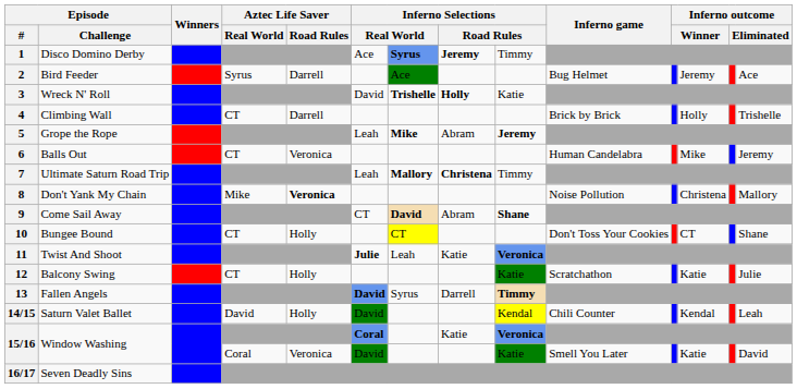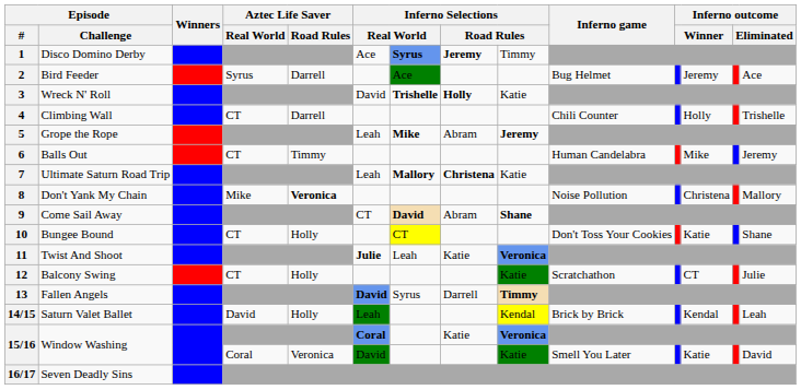 <table class="wikitable" style="font-size:90%; white-space:nowrap">
 <tr>
 <th colspan=2>Episode</th>
 <th rowspan=2>Winners</th>
 <th colspan=2>Aztec Life Saver</th>
 <th colspan=4>Inferno Selections</th>
 <th rowspan=2>Inferno game</th>
 <th colspan=4>Inferno outcome</th>
 </tr>
 <tr>
 <th>#</th>
 <th>Challenge</th>
 <th>Real World</th>
 <th>Road Rules</th>
 <th colspan=2>Real World</th>
 <th colspan=2>Road Rules</th>
 <th colspan=2>Winner</th>
 <th colspan=2>Eliminated</th>
 </tr>
 <tr>
 <th>1</th>
 <td>Disco Domino Derby</td>
 <td bgcolor="blue"></td>
 <td colspan=2 bgcolor="darkgray"></td>
 <td>Ace</td>
 <td bgcolor="cornflowerblue"><strong>Syrus</strong></td>
 <td><strong>Jeremy</strong></td>
 <td>Timmy</td>
 <td colspan=5 bgcolor="darkgray"></td>
 </tr>
 <tr>
 <th>2</th>
 <td>Bird Feeder</td>
 <td bgcolor="red"></td>
 <td>Syrus</td>
 <td>Darrell</td>
 <td></td>
 <td bgcolor="green"><span>Ace</span></td>
 <td></td>
 <td></td>
 <td>Bug Helmet</td>
 <td bgcolor="blue"></td>
 <td>Jeremy</td>
 <td bgcolor="red"></td>
 <td>Ace</td>
 </tr>
 <tr>
 <th>3</th>
 <td>Wreck N' Roll</td>
 <td bgcolor="blue"></td>
 <td colspan=2 bgcolor="darkgray"></td>
 <td>David</td>
 <td><strong>Trishelle</strong></td>
 <td><strong>Holly</strong></td>
 <td>Katie</td>
 <td colspan=5 bgcolor="darkgray"></td>
 </tr>
 <tr>
 <th>4</th>
 <td>Climbing Wall</td>
 <td bgcolor="blue"></td>
 <td>CT</td>
 <td>Darrell</td>
 <td></td>
 <td></td>
 <td></td>
 <td></td>
-<td>Brick by Brick</td>
+<td>Chili Counter</td>
 <td bgcolor="blue"></td>
 <td>Holly</td>
 <td bgcolor="red"></td>
 <td>Trishelle</td>
 </tr>
 <tr>
 <th>5</th>
 <td>Grope the Rope</td>
 <td bgcolor="red"></td>
 <td colspan=2 bgcolor="darkgray"></td>
 <td>Leah</td>
 <td><strong>Mike</strong></td>
 <td>Abram</td>
 <td><strong>Jeremy</strong></td>
 <td colspan=5 bgcolor="darkgray"></td>
 </tr>
 <tr>
 <th>6</th>
 <td>Balls Out</td>
 <td bgcolor="red"></td>
 <td>CT</td>
-<td>Veronica</td>
+<td>Timmy</td>
 <td></td>
 <td></td>
 <td></td>
 <td></td>
 <td>Human Candelabra</td>
 <td bgcolor="red"></td>
 <td>Mike</td>
 <td bgcolor="blue"></td>
 <td>Jeremy</td>
 </tr>
 <tr>
 <th>7</th>
 <td>Ultimate Saturn Road Trip</td>
 <td bgcolor="blue"></td>
 <td colspan=2 bgcolor="darkgray"></td>
 <td>Leah</td>
 <td><strong>Mallory</strong></td>
 <td><strong>Christena</strong></td>
-<td>Timmy</td>
+<td>Katie</td>
 <td colspan=5 bgcolor="darkgray"></td>
 </tr>
 <tr>
 <th>8</th>
 <td>Don't Yank My Chain</td>
 <td bgcolor="blue"></td>
 <td>Mike</td>
 <td><strong>Veronica</strong></td>
 <td></td>
 <td></td>
 <td></td>
 <td></td>
 <td>Noise Pollution</td>
 <td bgcolor="blue"></td>
 <td>Christena</td>
 <td bgcolor="red"></td>
 <td>Mallory</td>
 </tr>
 <tr>
 <th>9</th>
 <td>Come Sail Away</td>
 <td bgcolor="blue"></td>
 <td colspan=2 bgcolor="darkgray"></td>
 <td>CT</td>
 <td bgcolor="wheat"><strong>David</strong></td>
 <td>Abram</td>
 <td><strong>Shane</strong></td>
 <td colspan=5 bgcolor="darkgray"></td>
 </tr>
 <tr>
 <th>10</th>
 <td>Bungee Bound</td>
 <td bgcolor="blue"></td>
 <td>CT</td>
 <td>Holly</td>
 <td></td>
 <td bgcolor="yellow">CT</td>
 <td></td>
 <td></td>
 <td>Don't Toss Your Cookies</td>
 <td bgcolor="red"></td>
-<td>CT</td>
+<td>Katie</td>
 <td bgcolor="blue"></td>
 <td>Shane</td>
 </tr>
 <tr>
 <th>11</th>
 <td>Twist And Shoot</td>
 <td bgcolor="blue"></td>
 <td colspan=2 bgcolor="darkgray"></td>
 <td><strong>Julie</strong></td>
 <td>Leah</td>
 <td>Katie</td>
 <td bgcolor="cornflowerblue"><strong>Veronica</strong></td>
 <td colspan=5 bgcolor="darkgray"></td>
 </tr>
 <tr>
 <th>12</th>
 <td>Balcony Swing</td>
 <td bgcolor="red"></td>
 <td>CT</td>
 <td>Holly</td>
 <td></td>
 <td></td>
 <td></td>
 <td bgcolor="green"><span>Katie</span></td>
 <td>Scratchathon</td>
 <td bgcolor="blue"></td>
-<td>Katie</td>
+<td>CT</td>
 <td bgcolor="red"></td>
 <td>Julie</td>
 </tr>
 <tr>
 <th>13</th>
 <td>Fallen Angels</td>
 <td bgcolor="blue"></td>
 <td colspan=2 bgcolor="darkgray"></td>
 <td bgcolor="cornflowerblue"><strong>David</strong></td>
 <td>Syrus</td>
 <td>Darrell</td>
 <td bgcolor="wheat"><strong>Timmy</strong></td>
 <td colspan=5 bgcolor="darkgray"></td>
 </tr>
 <tr>
 <th>14/15</th>
 <td>Saturn Valet Ballet</td>
 <td bgcolor="blue"></td>
 <td>David</td>
 <td>Holly</td>
-<td bgcolor="green"><span>David</span></td>
+<td bgcolor="green"><span>Leah</span></td>
 <td></td>
 <td></td>
 <td bgcolor="yellow">Kendal</td>
-<td>Chili Counter</td>
+<td>Brick by Brick</td>
 <td bgcolor="blue"></td>
 <td>Kendal</td>
 <td bgcolor="red"></td>
 <td>Leah</td>
 </tr>
 <tr>
 <th rowspan=2>15/16</th>
 <td rowspan=2>Window Washing</td>
 <td rowspan=2 bgcolor="blue"></td>
 <td colspan=2 bgcolor="darkgray"></td>
 <td bgcolor="cornflowerblue"><strong>Coral</strong></td>
 <td></td>
 <td>Katie</td>
 <td bgcolor="cornflowerblue"><strong>Veronica</strong></td>
 <td colspan=5 bgcolor="darkgray"></td>
 </tr>
 <tr>
 <td>Coral</td>
 <td>Veronica</td>
 <td bgcolor="green"><span>David</span></td>
 <td></td>
 <td></td>
 <td bgcolor="green"><span> Katie</span></td>
 <td>Smell You Later</td>
 <td bgcolor="blue"></td>
 <td>Katie</td>
 <td bgcolor="red"></td>
 <td>David</td>
 </tr>
 <tr>
 <th>16/17</th>
 <td>Seven Deadly Sins</td>
 <td bgcolor="blue"><strong></strong></td>
 <td colspan=11 bgcolor="darkgray"></td>
 </tr>
 </table>
